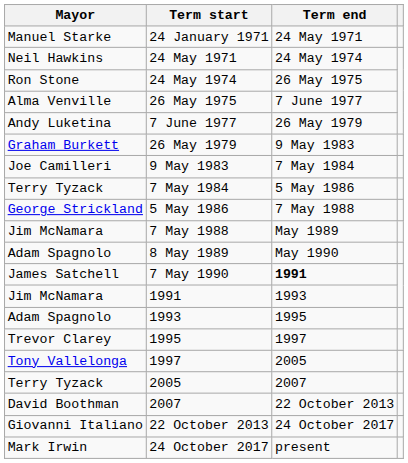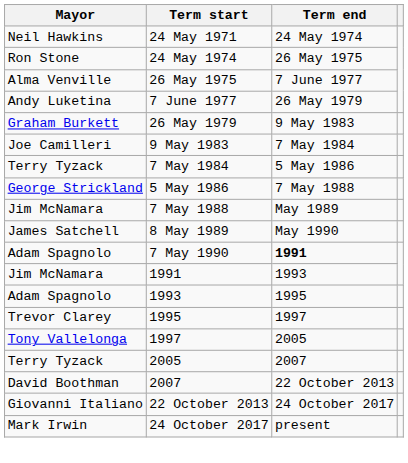 <table class="wikitable">
 <tr>
 <th>Mayor</th>
 <th>Term start</th>
 <th>Term end</th>
 <th></th>
-</tr>
-<tr>
-<td>Manuel Starke</td>
-<td>24 January 1971</td>
-<td>24 May 1971</td>
-<td></td>
 </tr>
 <tr>
 <td>Neil Hawkins</td>
 <td>24 May 1971</td>
 <td>24 May 1974</td>
 </tr>
 <tr>
 <td>Ron Stone</td>
 <td>24 May 1974</td>
 <td>26 May 1975</td>
 </tr>
 <tr>
 <td>Alma Venville</td>
 <td>26 May 1975</td>
 <td>7 June 1977</td>
 </tr>
 <tr>
 <td>Andy Luketina</td>
 <td>7 June 1977</td>
 <td>26 May 1979</td>
 </tr>
 <tr>
 <td><a href='#'>Graham Burkett</a></td>
 <td>26 May 1979</td>
 <td>9 May 1983</td>
 <td></td>
 </tr>
 <tr>
 <td>Joe Camilleri</td>
 <td>9 May 1983</td>
 <td>7 May 1984</td>
 </tr>
 <tr>
 <td>Terry Tyzack</td>
 <td>7 May 1984</td>
 <td>5 May 1986</td>
 <td></td>
 </tr>
 <tr>
 <td><a href='#'>George Strickland</a></td>
 <td>5 May 1986</td>
 <td>7 May 1988</td>
 <td></td>
 </tr>
 <tr>
 <td>Jim McNamara</td>
 <td>7 May 1988</td>
 <td>May 1989</td>
 </tr>
 <tr>
-<td>Adam Spagnolo</td>
+<td>James Satchell</td>
 <td>8 May 1989</td>
 <td>May 1990</td>
 <td></td>
 </tr>
 <tr>
-<td>James Satchell</td>
+<td>Adam Spagnolo</td>
 <td>7 May 1990</td>
 <td><strong>1991</strong></td>
 </tr>
 <tr>
 <td>Jim McNamara</td>
 <td>1991</td>
 <td>1993</td>
 </tr>
 <tr>
 <td>Adam Spagnolo</td>
 <td>1993</td>
 <td>1995</td>
 <td></td>
 </tr>
 <tr>
 <td>Trevor Clarey</td>
 <td>1995</td>
 <td>1997</td>
 </tr>
 <tr>
 <td><a href='#'>Tony Vallelonga</a></td>
 <td>1997</td>
 <td>2005</td>
 <td></td>
 </tr>
 <tr>
 <td>Terry Tyzack</td>
 <td>2005</td>
 <td>2007</td>
 <td></td>
 </tr>
 <tr>
 <td>David Boothman</td>
 <td>2007</td>
 <td>22 October 2013</td>
 <td></td>
 </tr>
 <tr>
 <td>Giovanni Italiano</td>
 <td>22 October 2013</td>
 <td>24 October 2017</td>
 <td></td>
 </tr>
 <tr>
 <td>Mark Irwin</td>
 <td>24 October 2017</td>
 <td>present</td>
 <td></td>
 </tr>
 </table>
